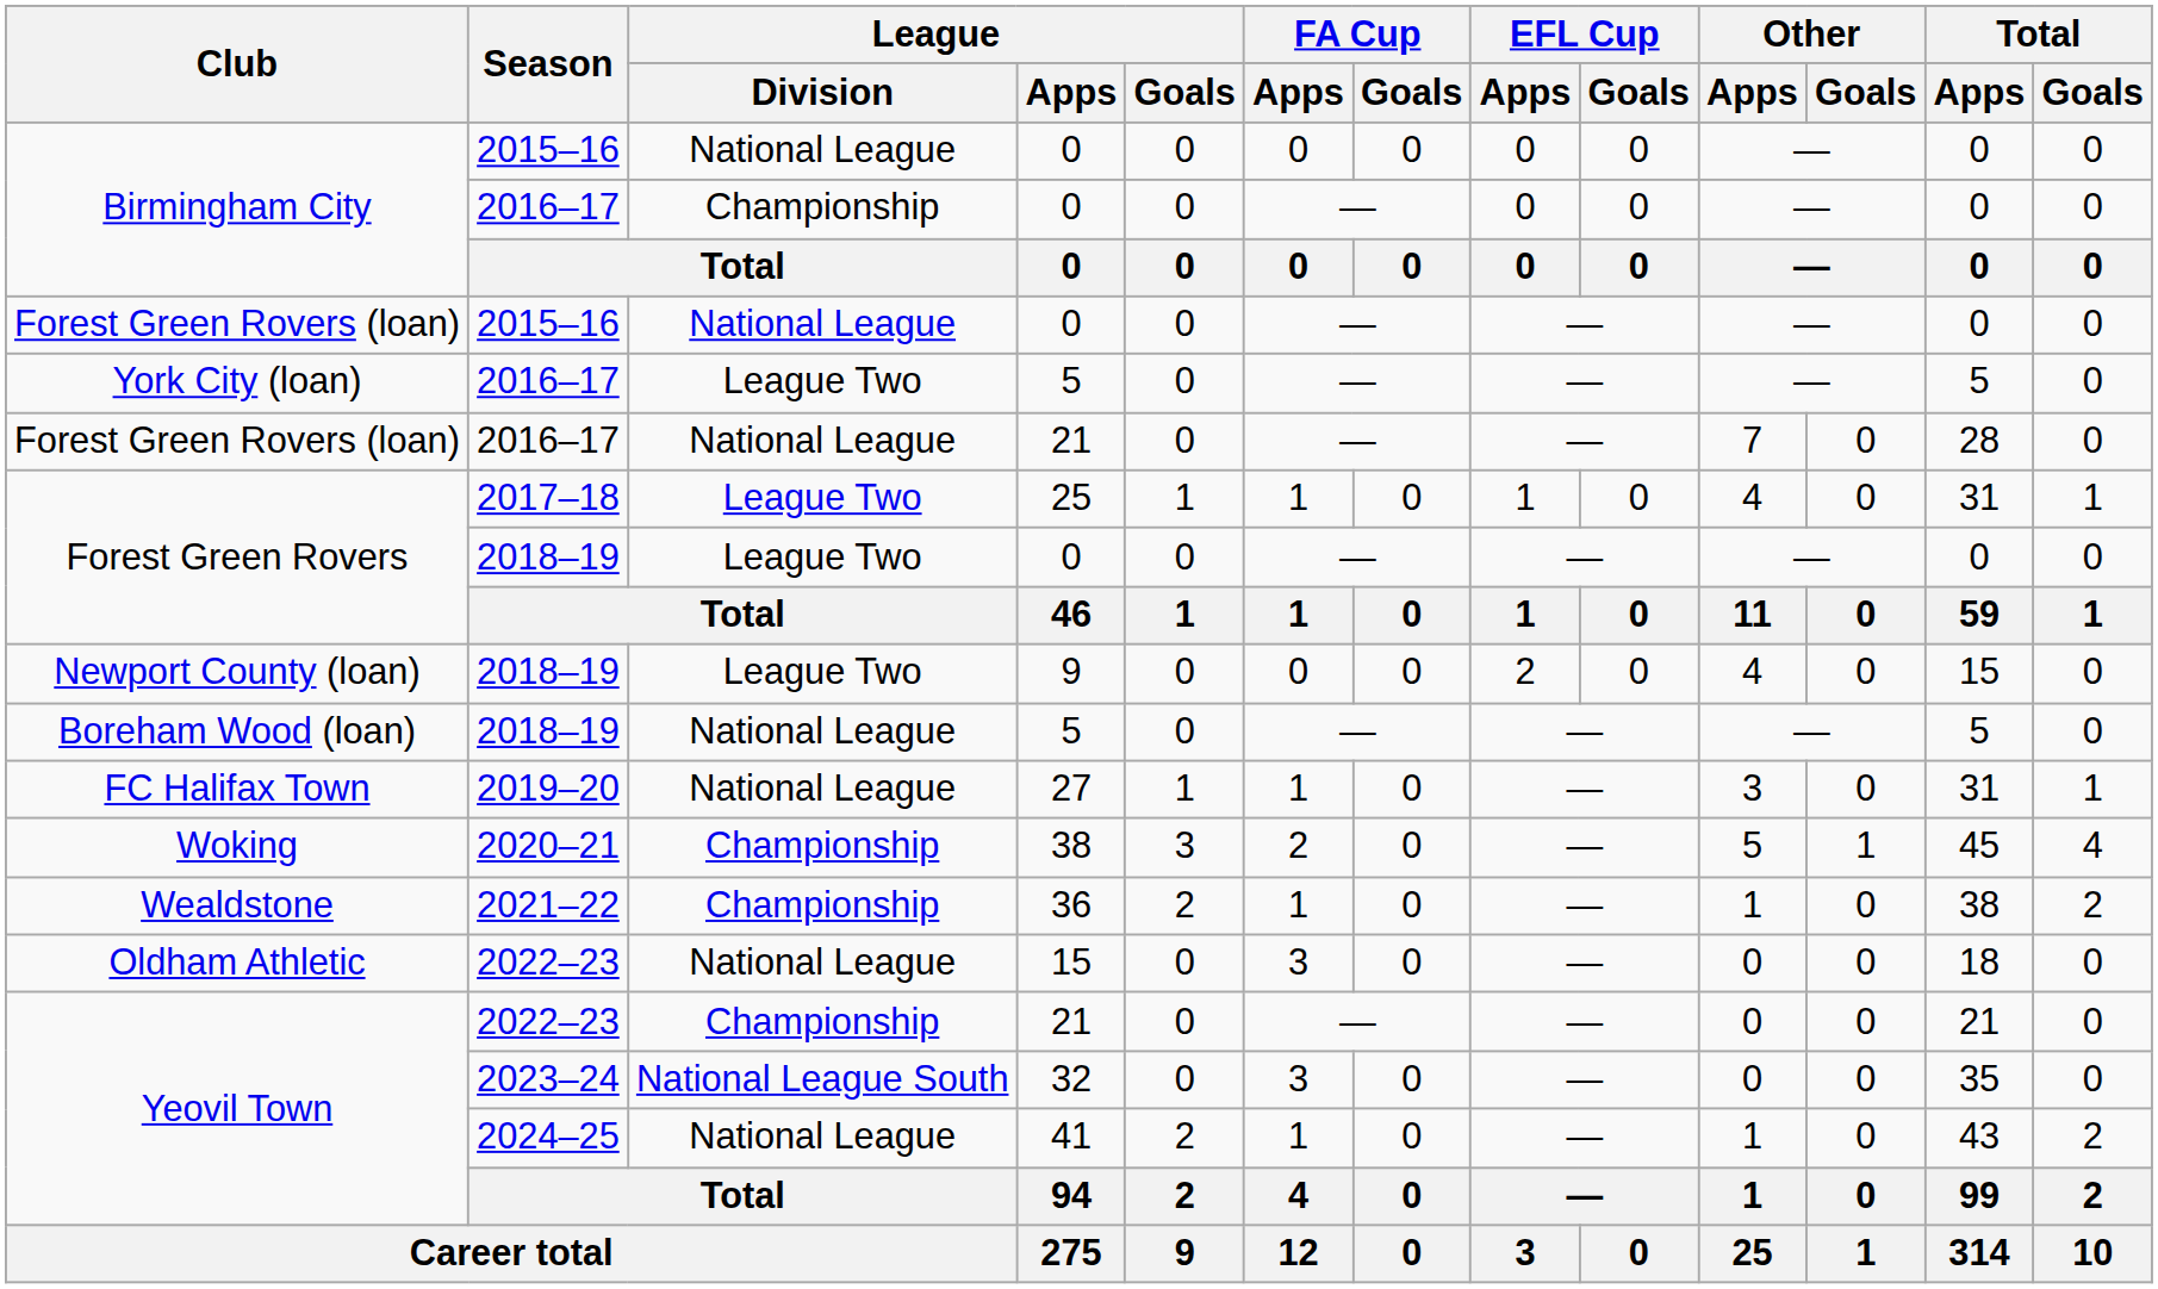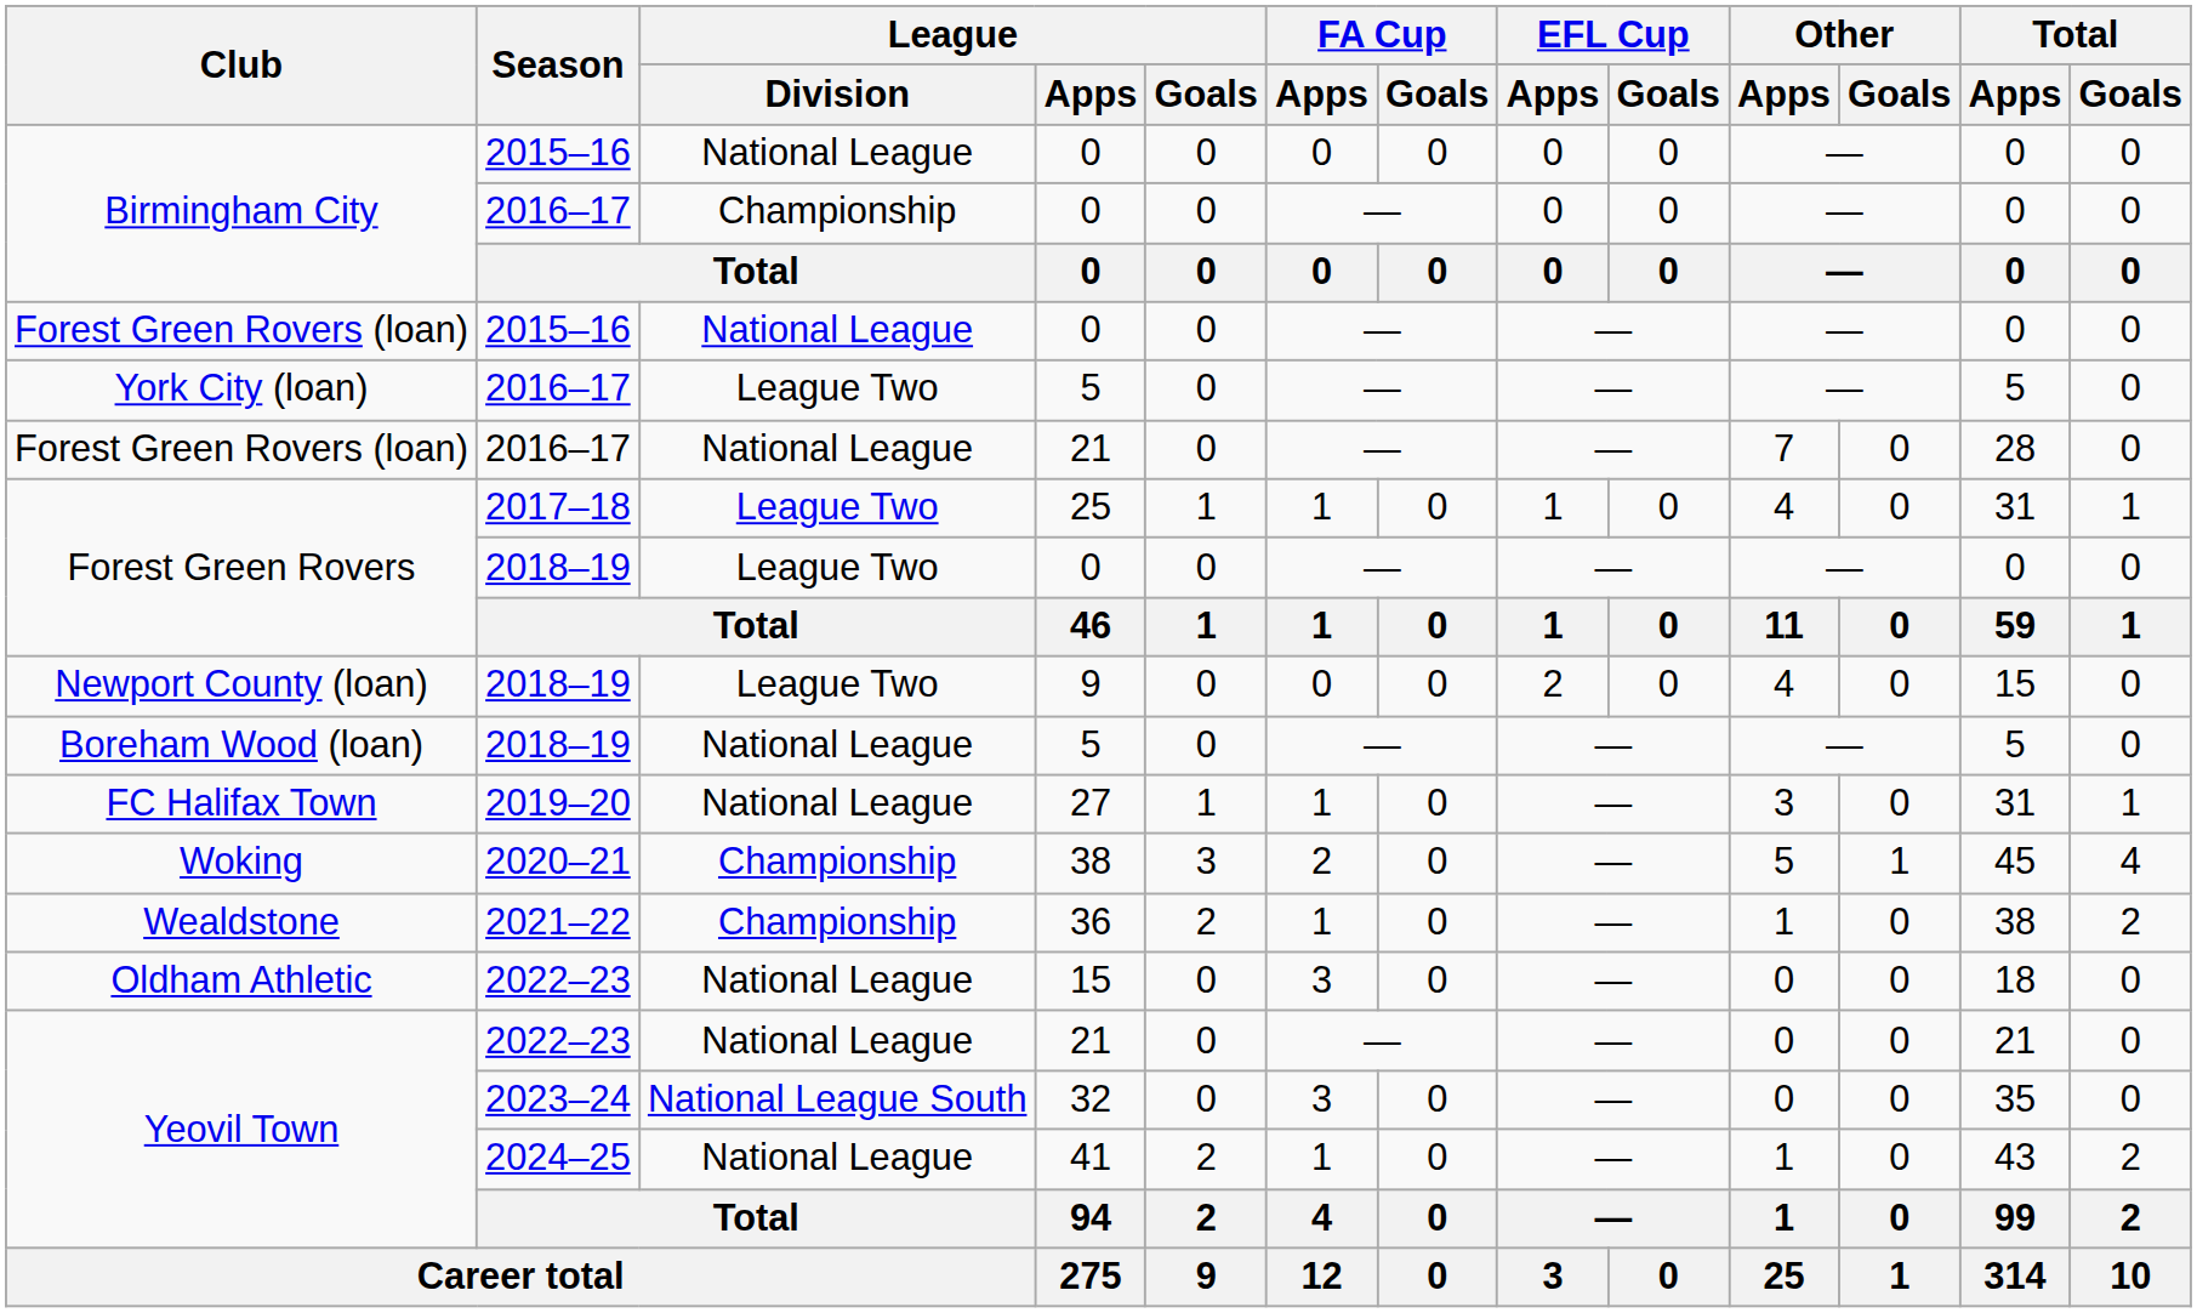 <table class=wikitable style=text-align:center>
 <tr>
 <th rowspan=2>Club</th>
 <th rowspan=2>Season</th>
 <th colspan=3>League</th>
 <th colspan=2><a href='#'>FA Cup</a></th>
 <th colspan=2><a href='#'>EFL Cup</a></th>
 <th colspan=2>Other</th>
 <th colspan=2>Total</th>
 </tr>
 <tr>
 <th>Division</th>
 <th>Apps</th>
 <th>Goals</th>
 <th>Apps</th>
 <th>Goals</th>
 <th>Apps</th>
 <th>Goals</th>
 <th>Apps</th>
 <th>Goals</th>
 <th>Apps</th>
 <th>Goals</th>
 </tr>
 <tr>
 <td rowspan=3><a href='#'>Birmingham City</a></td>
 <td><a href='#'>2015–16</a></td>
 <td>National League</td>
 <td>0</td>
 <td>0</td>
 <td>0</td>
 <td>0</td>
 <td>0</td>
 <td>0</td>
 <td colspan=2>—</td>
 <td>0</td>
 <td>0</td>
 </tr>
 <tr>
 <td><a href='#'>2016–17</a></td>
 <td>Championship</td>
 <td>0</td>
 <td>0</td>
 <td colspan=2>—</td>
 <td>0</td>
 <td>0</td>
 <td colspan=2>—</td>
 <td>0</td>
 <td>0</td>
 </tr>
 <tr>
 <th colspan=2>Total</th>
 <th>0</th>
 <th>0</th>
 <th>0</th>
 <th>0</th>
 <th>0</th>
 <th>0</th>
 <th colspan=2>—</th>
 <th>0</th>
 <th>0</th>
 </tr>
 <tr>
 <td><a href='#'>Forest Green Rovers</a> (loan)</td>
 <td><a href='#'>2015–16</a></td>
 <td><a href='#'>National League</a></td>
 <td>0</td>
 <td>0</td>
 <td colspan=2>—</td>
 <td colspan=2>—</td>
 <td colspan=2>—</td>
 <td>0</td>
 <td>0</td>
 </tr>
 <tr>
 <td><a href='#'>York City</a> (loan)</td>
 <td><a href='#'>2016–17</a></td>
 <td>League Two</td>
 <td>5</td>
 <td>0</td>
 <td colspan=2>—</td>
 <td colspan=2>—</td>
 <td colspan=2>—</td>
 <td>5</td>
 <td>0</td>
 </tr>
 <tr>
 <td>Forest Green Rovers (loan)</td>
 <td>2016–17</td>
 <td>National League</td>
 <td>21</td>
 <td>0</td>
 <td colspan=2>—</td>
 <td colspan=2>—</td>
 <td>7</td>
 <td>0</td>
 <td>28</td>
 <td>0</td>
 </tr>
 <tr>
 <td rowspan=3>Forest Green Rovers</td>
 <td><a href='#'>2017–18</a></td>
 <td><a href='#'>League Two</a></td>
 <td>25</td>
 <td>1</td>
 <td>1</td>
 <td>0</td>
 <td>1</td>
 <td>0</td>
 <td>4</td>
 <td>0</td>
 <td>31</td>
 <td>1</td>
 </tr>
 <tr>
 <td><a href='#'>2018–19</a></td>
 <td>League Two</td>
 <td>0</td>
 <td>0</td>
 <td colspan=2>—</td>
 <td colspan=2>—</td>
 <td colspan=2>—</td>
 <td>0</td>
 <td>0</td>
 </tr>
 <tr>
 <th colspan=2>Total</th>
 <th>46</th>
 <th>1</th>
 <th>1</th>
 <th>0</th>
 <th>1</th>
 <th>0</th>
 <th>11</th>
 <th>0</th>
 <th>59</th>
 <th>1</th>
 </tr>
 <tr>
 <td><a href='#'>Newport County</a> (loan)</td>
 <td><a href='#'>2018–19</a></td>
 <td>League Two</td>
 <td>9</td>
 <td>0</td>
 <td>0</td>
 <td>0</td>
 <td>2</td>
 <td>0</td>
 <td>4</td>
 <td>0</td>
 <td>15</td>
 <td>0</td>
 </tr>
 <tr>
 <td><a href='#'>Boreham Wood</a> (loan)</td>
 <td><a href='#'>2018–19</a></td>
 <td>National League</td>
 <td>5</td>
 <td>0</td>
 <td colspan=2>—</td>
 <td colspan=2>—</td>
 <td colspan=2>—</td>
 <td>5</td>
 <td>0</td>
 </tr>
 <tr>
 <td><a href='#'>FC Halifax Town</a></td>
 <td><a href='#'>2019–20</a></td>
 <td>National League</td>
 <td>27</td>
 <td>1</td>
 <td>1</td>
 <td>0</td>
 <td colspan=2>—</td>
 <td>3</td>
 <td>0</td>
 <td>31</td>
 <td>1</td>
 </tr>
 <tr>
 <td><a href='#'>Woking</a></td>
 <td><a href='#'>2020–21</a></td>
 <td><a href='#'>Championship</a></td>
 <td>38</td>
 <td>3</td>
 <td>2</td>
 <td>0</td>
 <td colspan=2>—</td>
 <td>5</td>
 <td>1</td>
 <td>45</td>
 <td>4</td>
 </tr>
 <tr>
 <td><a href='#'>Wealdstone</a></td>
 <td><a href='#'>2021–22</a></td>
 <td><a href='#'>Championship</a></td>
 <td>36</td>
 <td>2</td>
 <td>1</td>
 <td>0</td>
 <td colspan=2>—</td>
 <td>1</td>
 <td>0</td>
 <td>38</td>
 <td>2</td>
 </tr>
 <tr>
 <td><a href='#'>Oldham Athletic</a></td>
 <td><a href='#'>2022–23</a></td>
 <td>National League</td>
 <td>15</td>
 <td>0</td>
 <td>3</td>
 <td>0</td>
 <td colspan=2>—</td>
 <td>0</td>
 <td>0</td>
 <td>18</td>
 <td>0</td>
 </tr>
 <tr>
 <td rowspan=4><a href='#'>Yeovil Town</a></td>
 <td><a href='#'>2022–23</a></td>
-<td><a href='#'>Championship</a></td>
+<td>National League</td>
 <td>21</td>
 <td>0</td>
 <td colspan=2>—</td>
 <td colspan=2>—</td>
 <td>0</td>
 <td>0</td>
 <td>21</td>
 <td>0</td>
 </tr>
 <tr>
 <td><a href='#'>2023–24</a></td>
 <td><a href='#'>National League South</a></td>
 <td>32</td>
 <td>0</td>
 <td>3</td>
 <td>0</td>
 <td colspan=2>—</td>
 <td>0</td>
 <td>0</td>
 <td>35</td>
 <td>0</td>
 </tr>
 <tr>
 <td><a href='#'>2024–25</a></td>
 <td>National League</td>
 <td>41</td>
 <td>2</td>
 <td>1</td>
 <td>0</td>
 <td colspan=2>—</td>
 <td>1</td>
 <td>0</td>
 <td>43</td>
 <td>2</td>
 </tr>
 <tr>
 <th colspan=2>Total</th>
 <th>94</th>
 <th>2</th>
 <th>4</th>
 <th>0</th>
 <th colspan=2>—</th>
 <th>1</th>
 <th>0</th>
 <th>99</th>
 <th>2</th>
 </tr>
 <tr>
 <th colspan=3>Career total</th>
 <th>275</th>
 <th>9</th>
 <th>12</th>
 <th>0</th>
 <th>3</th>
 <th>0</th>
 <th>25</th>
 <th>1</th>
 <th>314</th>
 <th>10</th>
 </tr>
 </table>
